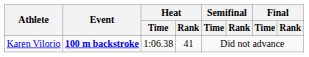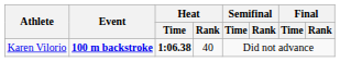 <table class=wikitable style="font-size:90%">
 <tr>
 <th rowspan="2">Athlete</th>
 <th rowspan="2">Event</th>
 <th colspan="2">Heat</th>
 <th colspan="2">Semifinal</th>
 <th colspan="2">Final</th>
 </tr>
 <tr style="font-size:95%">
 <th>Time</th>
 <th>Rank</th>
 <th>Time</th>
 <th>Rank</th>
 <th>Time</th>
 <th>Rank</th>
 </tr>
 <tr align=center>
 <td align=left><a href='#'>Karen Vilorio</a></td>
 <td align=left><strong><a href='#'>100 m backstroke</a></strong></td>
-<td>1:06.38</td>
-<td>41</td>
+<td><strong>1:06.38</strong></td>
+<td>40</td>
 <td colspan=4>Did not advance</td>
 </tr>
 </table>
